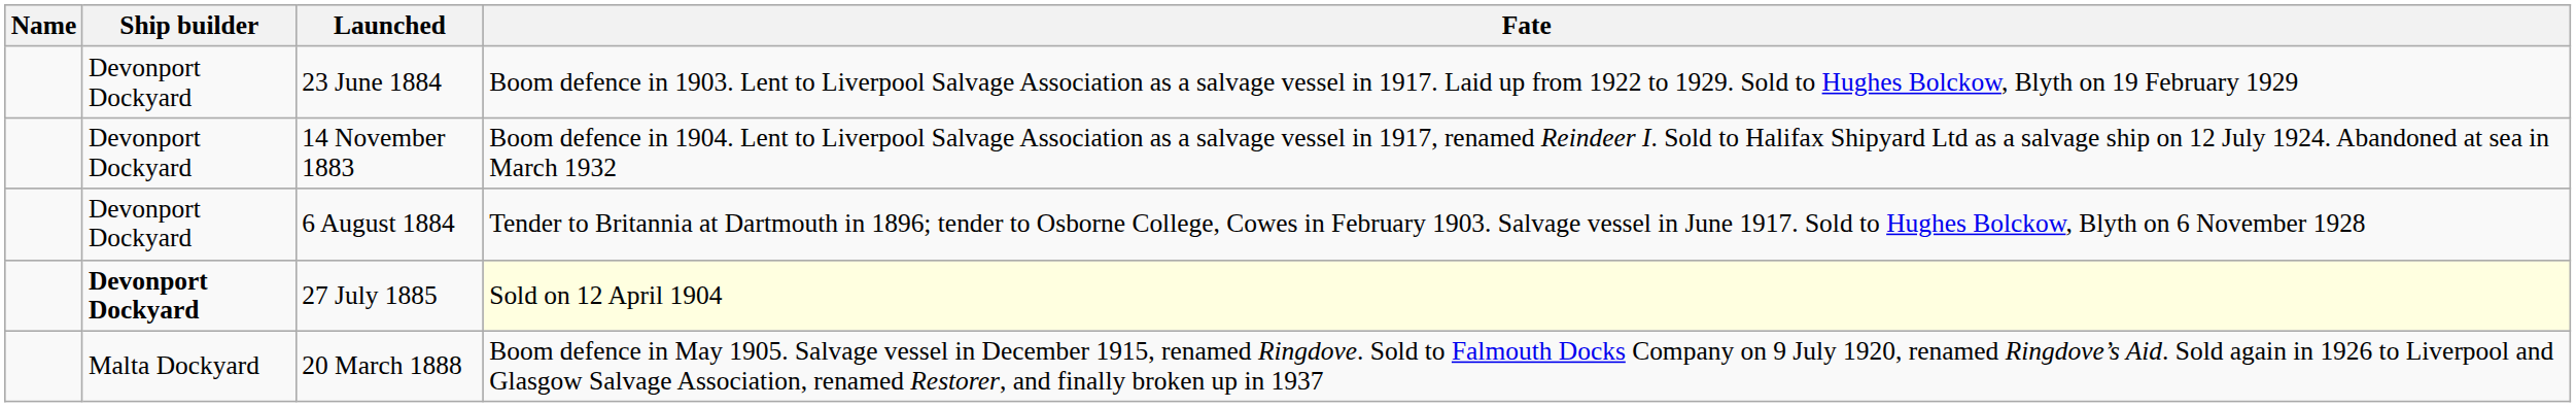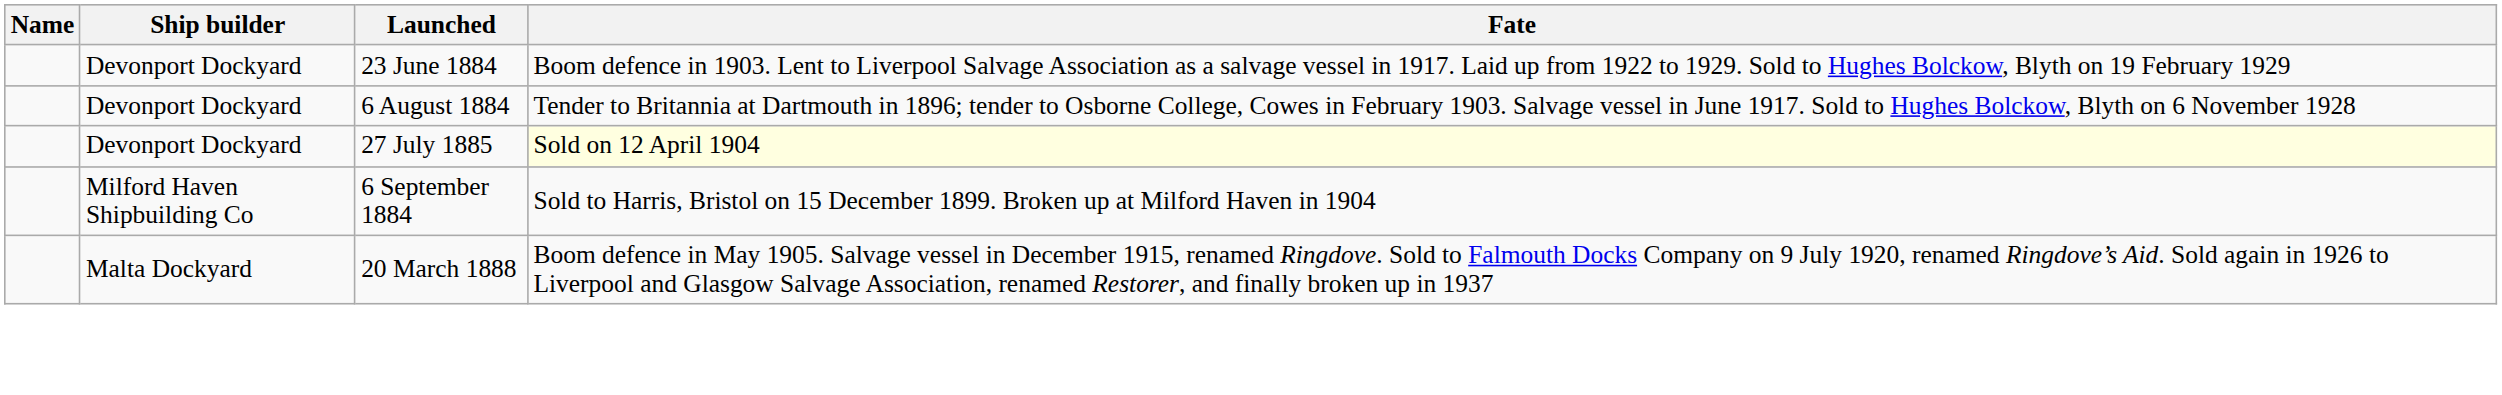 <table class="wikitable" style="text-align:left">
 <tr>
 <th>Name</th>
 <th>Ship builder</th>
 <th>Launched</th>
 <th>Fate</th>
 </tr>
 <tr>
 <td></td>
 <td>Devonport Dockyard</td>
 <td>23 June 1884</td>
 <td>Boom defence in 1903. Lent to Liverpool Salvage Association as a salvage vessel in 1917. Laid up from 1922 to 1929. Sold to <a href='#'>Hughes Bolckow</a>, Blyth on 19 February 1929</td>
 </tr>
 <tr>
 <td></td>
 <td>Devonport Dockyard</td>
-<td>14 November 1883</td>
-<td>Boom defence in 1904. Lent to Liverpool Salvage Association as a salvage vessel in 1917, renamed <em>Reindeer I</em>. Sold to Halifax Shipyard Ltd as a salvage ship on 12 July 1924. Abandoned at sea in March 1932</td>
-</tr>
-<tr>
-<td></td>
-<td>Devonport Dockyard</td>
 <td>6 August 1884</td>
 <td>Tender to Britannia at Dartmouth in 1896; tender to Osborne College, Cowes in February 1903. Salvage vessel in June 1917. Sold to <a href='#'>Hughes Bolckow</a>, Blyth on 6 November 1928</td>
 </tr>
 <tr>
 <td></td>
-<td><strong>Devonport Dockyard</strong></td>
+<td>Devonport Dockyard</td>
 <td>27 July 1885</td>
 <td style="background: lightyellow;">Sold on 12 April 1904</td>
+</tr>
+<tr>
+<td></td>
+<td>Milford Haven Shipbuilding Co</td>
+<td>6 September 1884</td>
+<td>Sold to Harris, Bristol on 15 December 1899. Broken up at Milford Haven in 1904</td>
 </tr>
 <tr>
 <td></td>
 <td>Malta Dockyard</td>
 <td>20 March 1888</td>
 <td>Boom defence in May 1905. Salvage vessel in December 1915, renamed <em>Ringdove</em>. Sold to <a href='#'>Falmouth Docks</a> Company on 9 July 1920, renamed <em>Ringdove’s Aid</em>. Sold again in 1926 to Liverpool and Glasgow Salvage Association, renamed <em>Restorer</em>, and finally broken up in 1937</td>
 </tr>
 </table>
